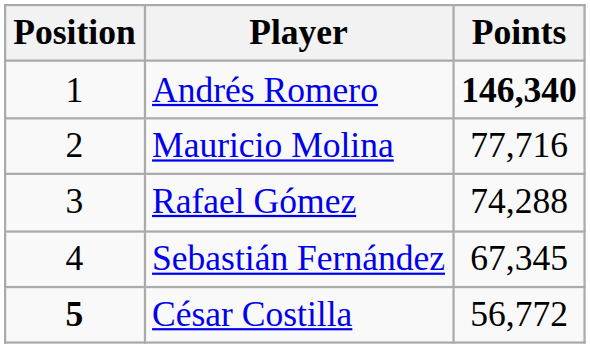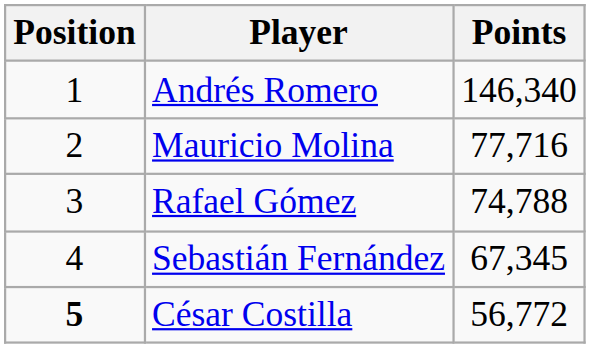 <table class=wikitable>
 <tr>
 <th>Position</th>
 <th>Player</th>
 <th>Points</th>
 </tr>
 <tr>
 <td align=center>1</td>
 <td> <a href='#'>Andrés Romero</a></td>
-<td align=center><strong>146,340</strong></td>
+<td align=center>146,340</td>
 </tr>
 <tr>
 <td align=center>2</td>
 <td> <a href='#'>Mauricio Molina</a></td>
 <td align=center>77,716</td>
 </tr>
 <tr>
 <td align=center>3</td>
 <td> <a href='#'>Rafael Gómez</a></td>
-<td align=center>74,288</td>
+<td align=center>74,788</td>
 </tr>
 <tr>
 <td align=center>4</td>
 <td> <a href='#'>Sebastián Fernández</a></td>
 <td align=center>67,345</td>
 </tr>
 <tr>
 <td align=center><strong>5</strong></td>
 <td> <a href='#'>César Costilla</a></td>
 <td align=center>56,772</td>
 </tr>
 </table>
